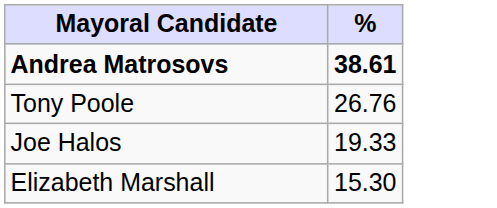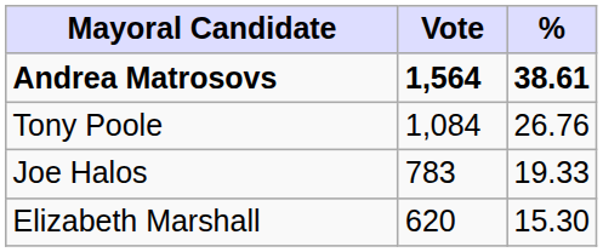 <table class="wikitable">
 <tr>
 <th style="background:#ddf; width:200px;">Mayoral Candidate</th>
+<th style="background:#ddf; width:50px;">Vote</th>
 <th style="background:#ddf; width:30px;">%</th>
 </tr>
 <tr>
 <td><strong>Andrea Matrosovs</strong></td>
+<td><strong>1,564</strong></td>
 <td><strong>38.61</strong></td>
 </tr>
 <tr>
 <td>Tony Poole</td>
+<td>1,084</td>
 <td>26.76</td>
 </tr>
 <tr>
 <td>Joe Halos</td>
+<td>783</td>
 <td>19.33</td>
 </tr>
 <tr>
 <td>Elizabeth Marshall</td>
+<td>620</td>
 <td>15.30</td>
 </tr>
 </table>
